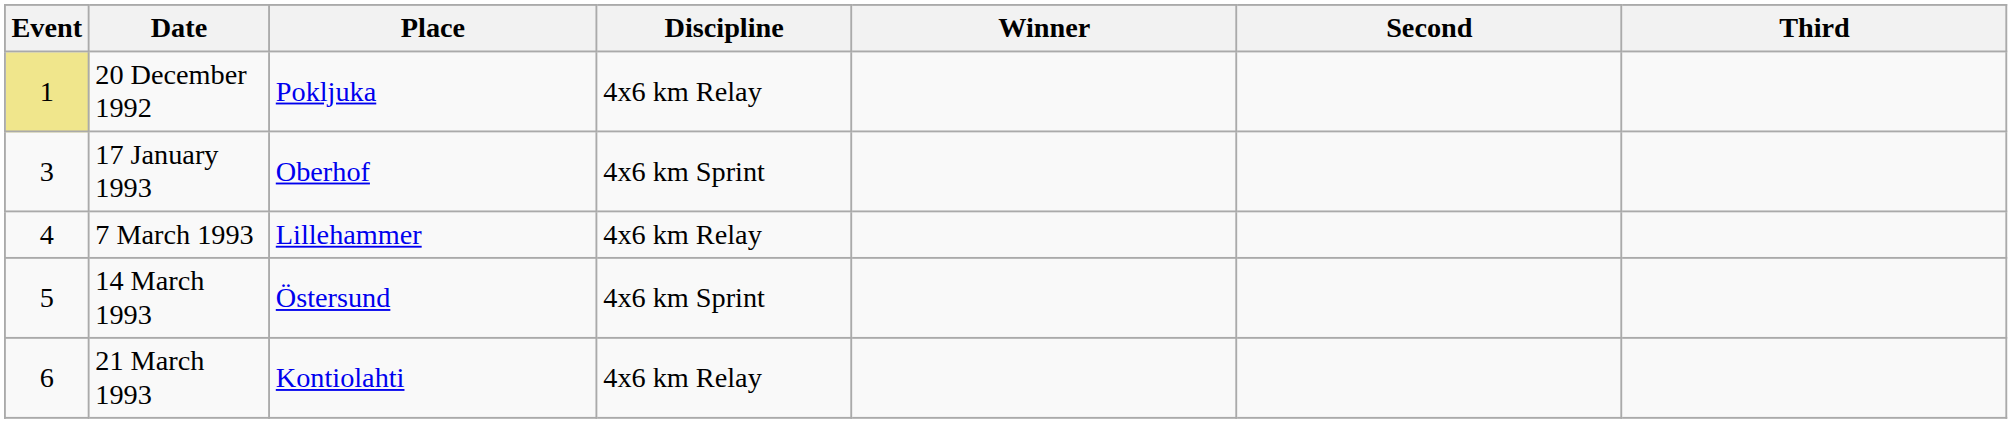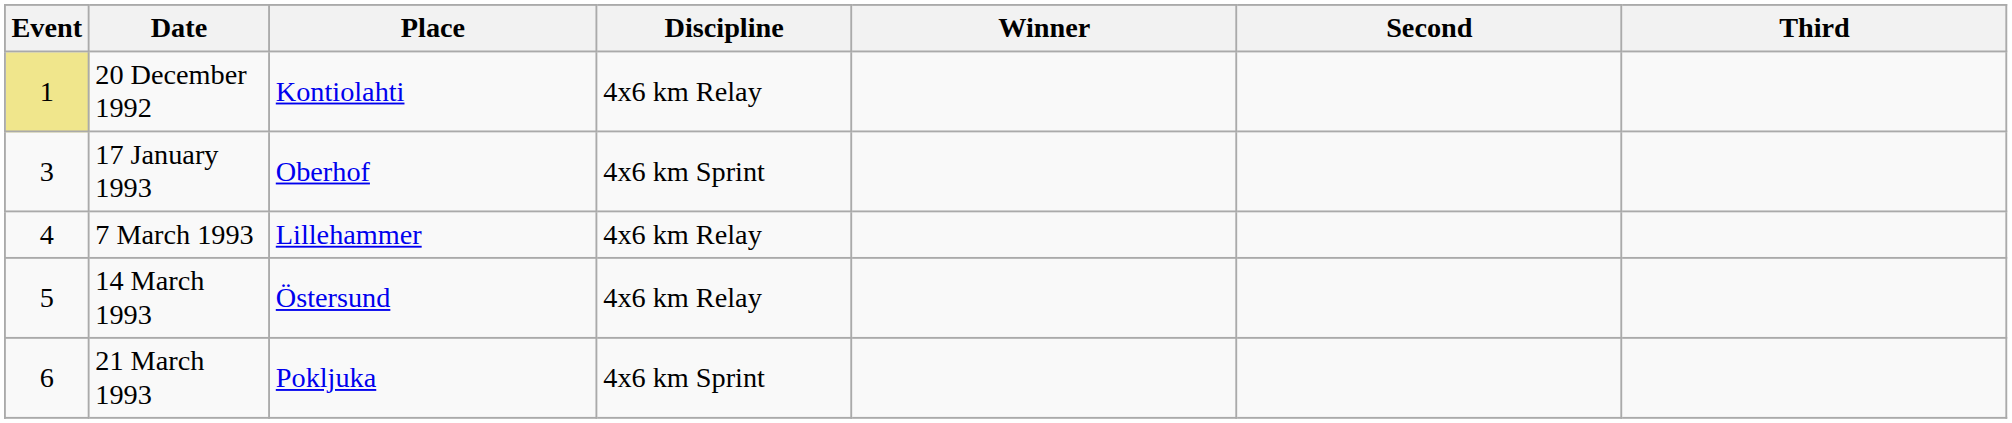 <table class="wikitable" style="font-size:95%;">
 <tr>
 <th width="30">Event</th>
 <th width="90">Date</th>
 <th width="169">Place</th>
 <th width="130">Discipline</th>
 <th width="200">Winner</th>
 <th width="200">Second</th>
 <th width="200">Third</th>
 </tr>
 <tr>
 <td align=center style="background: khaki;">1</td>
 <td>20 December 1992</td>
-<td> <a href='#'>Pokljuka</a></td>
+<td> <a href='#'>Kontiolahti</a></td>
 <td>4x6 km Relay</td>
 <td></td>
 <td></td>
 <td></td>
 </tr>
 <tr>
 <td align=center>3</td>
 <td>17 January 1993</td>
 <td> <a href='#'>Oberhof</a></td>
 <td>4x6 km Sprint</td>
 <td></td>
 <td></td>
 <td></td>
 </tr>
 <tr>
 <td align=center>4</td>
 <td>7 March 1993</td>
 <td> <a href='#'>Lillehammer</a></td>
 <td>4x6 km Relay</td>
 <td></td>
 <td></td>
 <td></td>
 </tr>
 <tr>
 <td align=center>5</td>
 <td>14 March 1993</td>
 <td> <a href='#'>Östersund</a></td>
-<td>4x6 km Sprint</td>
+<td>4x6 km Relay</td>
 <td></td>
 <td></td>
 <td></td>
 </tr>
 <tr>
 <td align=center>6</td>
 <td>21 March 1993</td>
-<td> <a href='#'>Kontiolahti</a></td>
-<td>4x6 km Relay</td>
+<td> <a href='#'>Pokljuka</a></td>
+<td>4x6 km Sprint</td>
 <td></td>
 <td></td>
 <td></td>
 </tr>
 </table>
